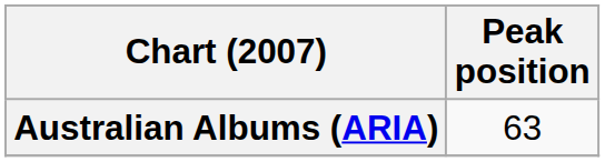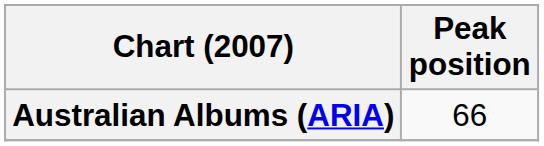 <table class="wikitable sortable plainrowheaders" style="text-align:center">
 <tr>
 <th scope="col">Chart (2007)</th>
 <th scope="col">Peak<br> position</th>
 </tr>
 <tr>
 <th scope="row">Australian Albums (<a href='#'>ARIA</a>)</th>
-<td>63</td>
+<td>66</td>
 </tr>
 <tr>
 </tr>
 <tr>
 </tr>
 <tr>
 </tr>
 </table>
